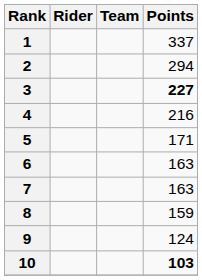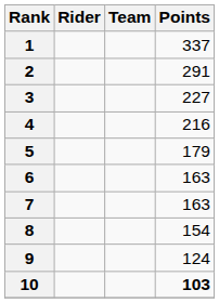 <table class="wikitable">
 <tr>
 <th scope="col">Rank</th>
 <th scope="col">Rider</th>
 <th scope="col">Team</th>
 <th scope="col">Points</th>
 </tr>
 <tr>
 <th scope="row">1</th>
 <td> </td>
 <td></td>
 <td style="text-align:right;">337</td>
 </tr>
 <tr>
 <th scope="row">2</th>
 <td></td>
 <td></td>
-<td style="text-align:right;">294</td>
+<td style="text-align:right;">291</td>
 </tr>
 <tr>
 <th scope="row">3</th>
 <td> </td>
 <td></td>
-<td style="text-align:right;"><strong>227</strong></td>
+<td style="text-align:right;">227</td>
 </tr>
 <tr>
 <th scope="row">4</th>
 <td></td>
 <td></td>
 <td style="text-align:right;">216</td>
 </tr>
 <tr>
 <th scope="row">5</th>
 <td></td>
 <td></td>
-<td style="text-align:right;">171</td>
+<td style="text-align:right;">179</td>
 </tr>
 <tr>
 <th scope="row">6</th>
 <td> </td>
 <td></td>
 <td style="text-align:right;">163</td>
 </tr>
 <tr>
 <th scope="row">7</th>
 <td></td>
 <td></td>
 <td style="text-align:right;">163</td>
 </tr>
 <tr>
 <th scope="row">8</th>
 <td> </td>
 <td></td>
-<td style="text-align:right;">159</td>
+<td style="text-align:right;">154</td>
 </tr>
 <tr>
 <th scope="row">9</th>
 <td></td>
 <td></td>
 <td style="text-align:right;">124</td>
 </tr>
 <tr>
 <th scope="row">10</th>
 <td></td>
 <td></td>
 <td style="text-align:right;"><strong>103</strong></td>
 </tr>
 <tr>
 </tr>
 </table>
